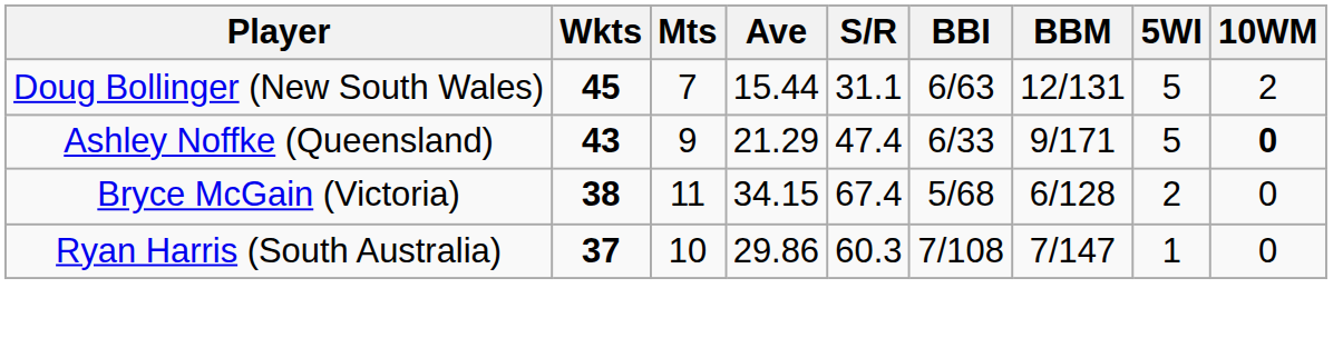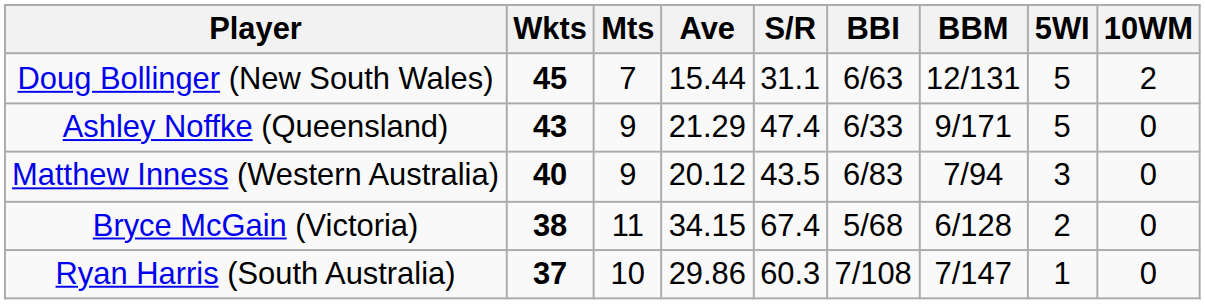 <table class="wikitable">
 <tr>
 <th>Player</th>
 <th>Wkts</th>
 <th>Mts</th>
 <th>Ave</th>
 <th>S/R</th>
 <th>BBI</th>
 <th>BBM</th>
 <th>5WI</th>
 <th>10WM</th>
 </tr>
 <tr align=center>
 <td><a href='#'>Doug Bollinger</a> (New South Wales)</td>
 <td><strong>45</strong></td>
 <td>7</td>
 <td>15.44</td>
 <td>31.1</td>
 <td>6/63</td>
 <td>12/131</td>
 <td>5</td>
 <td>2</td>
 </tr>
 <tr align=center>
 <td><a href='#'>Ashley Noffke</a> (Queensland)</td>
 <td><strong>43</strong></td>
 <td>9</td>
 <td>21.29</td>
 <td>47.4</td>
 <td>6/33</td>
 <td>9/171</td>
 <td>5</td>
-<td><strong>0</strong></td>
+<td>0</td>
+</tr>
+<tr align=center>
+<td><a href='#'>Matthew Inness</a> (Western Australia)</td>
+<td><strong>40</strong></td>
+<td>9</td>
+<td>20.12</td>
+<td>43.5</td>
+<td>6/83</td>
+<td>7/94</td>
+<td>3</td>
+<td>0</td>
 </tr>
 <tr align=center>
 <td><a href='#'>Bryce McGain</a> (Victoria)</td>
 <td><strong>38</strong></td>
 <td>11</td>
 <td>34.15</td>
 <td>67.4</td>
 <td>5/68</td>
 <td>6/128</td>
 <td>2</td>
 <td>0</td>
 </tr>
 <tr align=center>
 <td><a href='#'>Ryan Harris</a> (South Australia)</td>
 <td><strong>37</strong></td>
 <td>10</td>
 <td>29.86</td>
 <td>60.3</td>
 <td>7/108</td>
 <td>7/147</td>
 <td>1</td>
 <td>0</td>
 </tr>
 </table>
